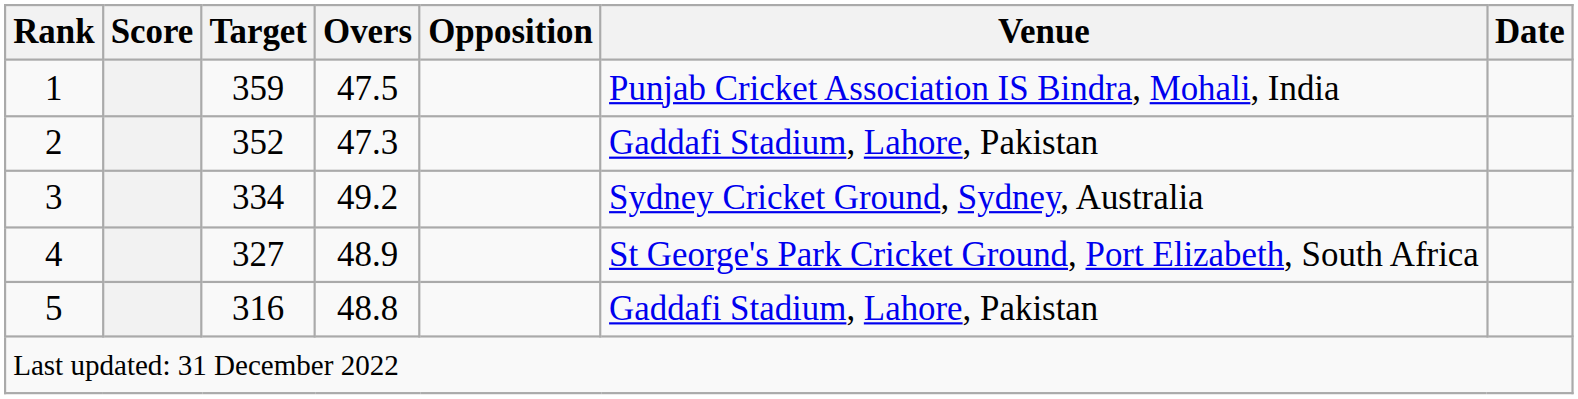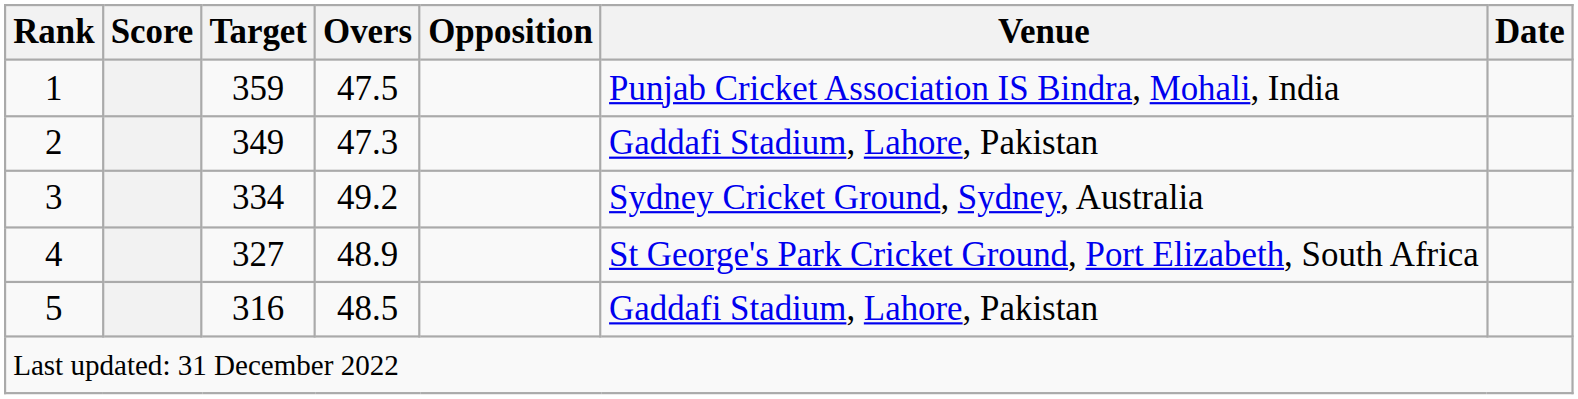 <table class="wikitable plainrowheaders sortable">
 <tr>
 <th scope=col>Rank</th>
 <th scope=col>Score</th>
 <th scope=col>Target</th>
 <th scope=col>Overs</th>
 <th scope=col>Opposition</th>
 <th scope=col>Venue</th>
 <th scope=col>Date</th>
 </tr>
 <tr>
 <td align=center>1</td>
 <th scope=row style=text-align:center;></th>
 <td align=center>359</td>
 <td align=center>47.5</td>
 <td></td>
 <td><a href='#'>Punjab Cricket Association IS Bindra</a>, <a href='#'>Mohali</a>, India</td>
 <td><a href='#'></a></td>
 </tr>
 <tr>
 <td align=center>2</td>
 <th scope=row style=text-align:center;></th>
-<td align=center>352</td>
+<td align=center>349</td>
 <td align=center>47.3</td>
 <td></td>
 <td><a href='#'>Gaddafi Stadium</a>, <a href='#'>Lahore</a>, Pakistan</td>
 <td><a href='#'></a></td>
 </tr>
 <tr>
 <td align=center>3</td>
 <th scope=row style=text-align:center;></th>
 <td align=center>334</td>
 <td align=center>49.2</td>
 <td></td>
 <td><a href='#'>Sydney Cricket Ground</a>, <a href='#'>Sydney</a>, Australia</td>
 <td><a href='#'></a></td>
 </tr>
 <tr>
 <td align=center>4</td>
 <th scope=row style=text-align:center;></th>
 <td align=center>327</td>
 <td align=center>48.9</td>
 <td></td>
 <td><a href='#'>St George's Park Cricket Ground</a>, <a href='#'>Port Elizabeth</a>, South Africa</td>
 <td><a href='#'></a></td>
 </tr>
 <tr>
 <td align=center>5</td>
 <th scope=row style=text-align:center;></th>
 <td align=center>316</td>
-<td align=center>48.8</td>
+<td align=center>48.5</td>
 <td></td>
 <td><a href='#'>Gaddafi Stadium</a>, <a href='#'>Lahore</a>, Pakistan</td>
 <td><a href='#'></a></td>
 </tr>
 <tr class=sortbottom>
 <td colspan=7><small>Last updated: 31 December 2022</small></td>
 </tr>
 </table>
